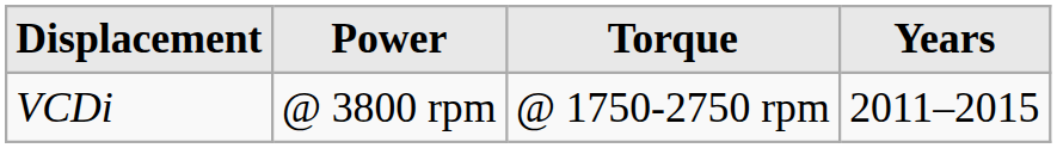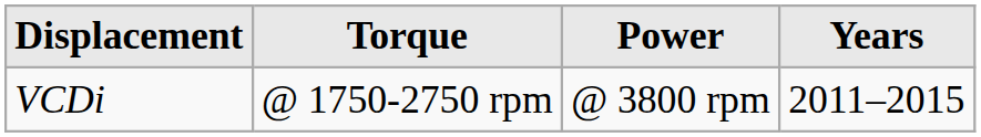 <table class="wikitable">
 <tr>
 <th style = "background:#e8e8e8;">Displacement</th>
+<th style = "background:#e8e8e8;">Torque</th>
 <th style = "background:#e8e8e8;">Power</th>
-<th style = "background:#e8e8e8;">Torque</th>
 <th style = "background:#e8e8e8;">Years</th>
 </tr>
 <tr>
 <td> <em>VCDi</em></td>
+<td> @ 1750-2750 rpm</td>
 <td> @ 3800 rpm</td>
-<td> @ 1750-2750 rpm</td>
 <td>2011–2015</td>
 </tr>
 </table>
